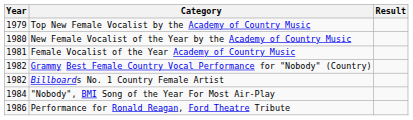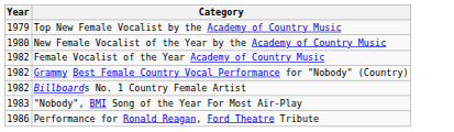 <table class="wikitable" border-width:1px; width:100%;">
 <tr>
 <th>Year</th>
 <th>Category</th>
-<th>Result</th>
 </tr>
 <tr>
 <td>1979</td>
 <td>Top New Female Vocalist by the <a href='#'>Academy of Country Music</a></td>
-<td></td>
 </tr>
 <tr>
 <td>1980</td>
 <td>New Female Vocalist of the Year by the <a href='#'>Academy of Country Music</a></td>
-<td></td>
 </tr>
 <tr>
-<td>1981</td>
+<td>1982</td>
 <td>Female Vocalist of the Year <a href='#'>Academy of Country Music</a></td>
-<td></td>
 </tr>
 <tr>
 <td>1982</td>
 <td><a href='#'>Grammy</a> <a href='#'>Best Female Country Vocal Performance</a> for "Nobody" (Country)</td>
-<td></td>
 </tr>
 <tr>
 <td>1982</td>
 <td><em><a href='#'>Billboard</a></em>s No. 1 Country Female Artist</td>
-<td></td>
 </tr>
 <tr>
-<td>1984</td>
+<td>1983</td>
 <td>"Nobody", <a href='#'>BMI</a> Song of the Year For Most Air-Play</td>
-<td></td>
 </tr>
 <tr>
 <td>1986</td>
 <td>Performance for <a href='#'>Ronald Reagan</a>, <a href='#'>Ford Theatre</a> Tribute</td>
-<td> </td>
 </tr>
 </table>
